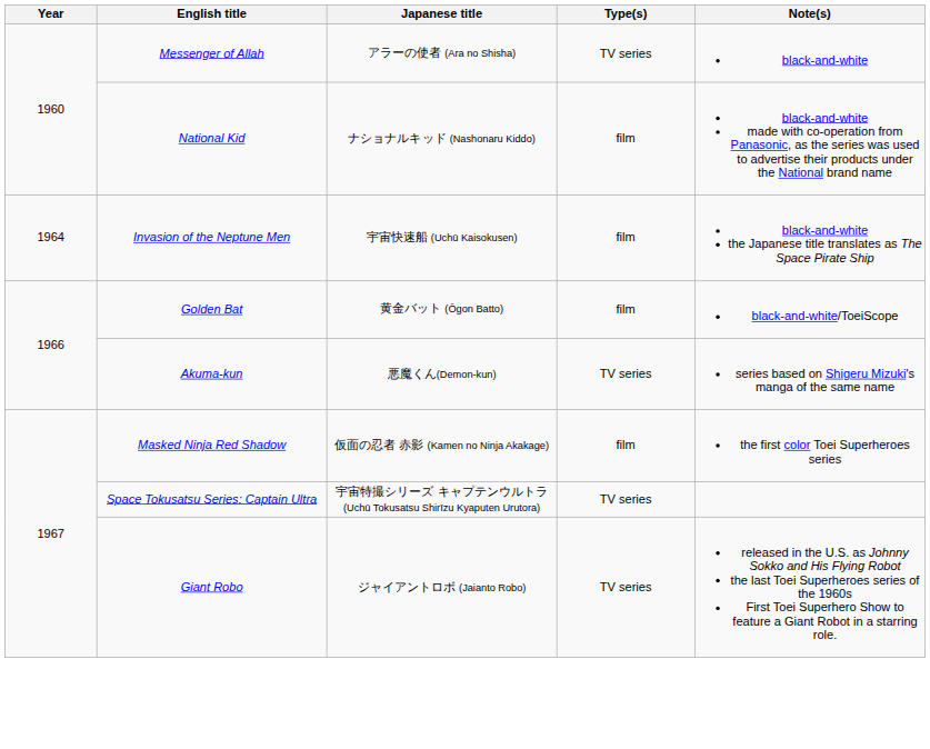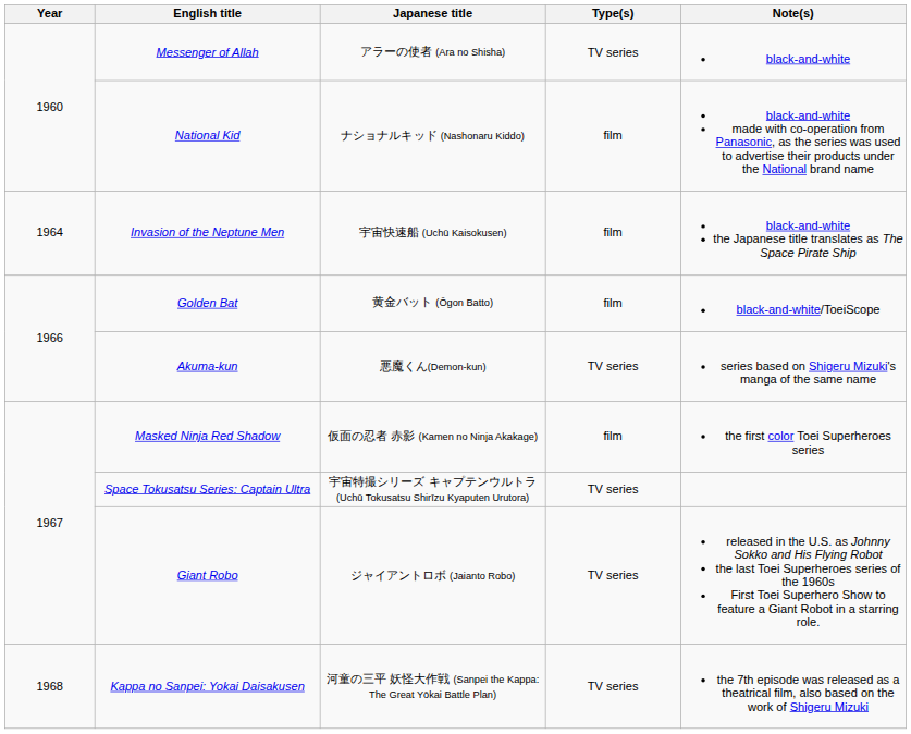 <table class="wikitable" style="width:95%; text-align:center">
 <tr>
 <th width=10%>Year</th>
 <th width=25%>English title</th>
 <th width=25%>Japanese title</th>
 <th width=15%>Type(s)</th>
 <th width=25%>Note(s)</th>
 </tr>
 <tr>
 <td rowspan=2>1960</td>
 <td><em><a href='#'>Messenger of Allah</a></em></td>
 <td>アラーの使者 <small>(Ara no Shisha)</small></td>
 <td>TV series</td>
 <td><br><ul><li><a href='#'>black-and-white</a></li></ul></td>
 </tr>
 <tr>
 <td><em><a href='#'>National Kid</a></em></td>
 <td>ナショナルキッド <small>(Nashonaru Kiddo)</small></td>
 <td>film</td>
 <td><br><ul><li><a href='#'>black-and-white</a></li><li>made with co-operation from <a href='#'>Panasonic</a>, as the series was used to advertise their products under the <a href='#'>National</a> brand name</li></ul></td>
 </tr>
 <tr>
 <td>1964</td>
 <td><em><a href='#'>Invasion of the Neptune Men</a></em></td>
 <td>宇宙快速船 <small>(Uchū Kaisokusen)</small></td>
 <td>film</td>
 <td><br><ul><li><a href='#'>black-and-white</a></li><li>the Japanese title translates as <em>The Space Pirate Ship</em></li></ul></td>
 </tr>
 <tr>
 <td rowspan=2>1966</td>
 <td><em><a href='#'>Golden Bat</a></em></td>
 <td>黄金バット <small>(Ōgon Batto)</small></td>
 <td>film</td>
 <td><br><ul><li><a href='#'>black-and-white</a>/ToeiScope</li></ul></td>
 </tr>
 <tr>
 <td><em><a href='#'>Akuma-kun</a></em></td>
 <td>悪魔くん<small>(Demon-kun)</small></td>
 <td>TV series</td>
 <td><br><ul><li>series based on <a href='#'>Shigeru Mizuki</a>'s manga of the same name</li></ul></td>
 </tr>
 <tr>
 <td rowspan=3>1967</td>
 <td><em><a href='#'>Masked Ninja Red Shadow</a></em></td>
 <td>仮面の忍者 赤影 <small>(Kamen no Ninja Akakage)</small></td>
 <td>film</td>
 <td><br><ul><li>the first <a href='#'>color</a> Toei Superheroes series</li></ul></td>
 </tr>
 <tr>
 <td><em><a href='#'>Space Tokusatsu Series: Captain Ultra</a></em></td>
 <td>宇宙特撮シリーズ キャプテンウルトラ <small>(Uchū Tokusatsu Shirīzu Kyaputen Urutora)</small></td>
 <td>TV series</td>
 <td></td>
 </tr>
 <tr>
 <td><em><a href='#'>Giant Robo</a></em></td>
 <td>ジャイアントロボ <small>(Jaianto Robo)</small></td>
 <td>TV series</td>
 <td><br><ul><li>released in the U.S. as <em>Johnny Sokko and His Flying Robot</em></li><li>the last Toei Superheroes series of the 1960s</li><li>First Toei Superhero Show to feature a Giant Robot in a starring role.</li></ul></td>
 </tr>
+<tr>
+<td>1968</td>
+<td><em><a href='#'>Kappa no Sanpei: Yokai Daisakusen</a></em></td>
+<td>河童の三平 妖怪大作戦 <small>(Sanpei the Kappa: The Great Yōkai Battle Plan)</small></td>
+<td>TV series</td>
+<td><br><ul><li>the 7th episode was released as a theatrical film, also based on the work of <a href='#'>Shigeru Mizuki</a></li></ul></td>
+</tr>
 </table>
